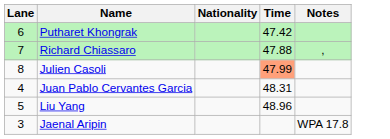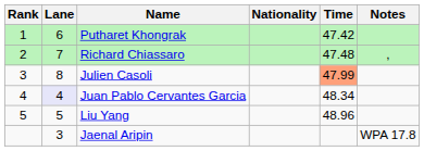 <table class="wikitable sortable" style="text-align:center">
 <tr>
+<th>Rank</th>
 <th>Lane</th>
 <th>Name</th>
 <th>Nationality</th>
 <th>Time</th>
 <th>Notes</th>
 </tr>
 <tr bgcolor=bbf3bb>
+<td>1</td>
 <td>6</td>
 <td align="left"><a href='#'>Putharet Khongrak</a></td>
 <td align="left"></td>
 <td>47.42</td>
 <td></td>
 </tr>
 <tr bgcolor=bbf3bb>
+<td>2</td>
 <td>7</td>
 <td align="left"><a href='#'>Richard Chiassaro</a></td>
 <td align="left"></td>
-<td>47.88</td>
+<td>47.48</td>
 <td>, </td>
 </tr>
 <tr>
+<td>3</td>
 <td>8</td>
 <td align="left"><a href='#'>Julien Casoli</a></td>
 <td align="left"></td>
 <td style="background: lightsalmon;">47.99</td>
 <td></td>
 </tr>
 <tr>
 <td>4</td>
+<td style="background: lavender;">4</td>
 <td align="left"><a href='#'>Juan Pablo Cervantes Garcia</a></td>
 <td align="left"></td>
-<td>48.31</td>
+<td>48.34</td>
 <td></td>
 </tr>
 <tr>
+<td>5</td>
 <td>5</td>
 <td align="left"><a href='#'>Liu Yang</a></td>
 <td align="left"></td>
 <td>48.96</td>
 <td></td>
 </tr>
 <tr>
+<td></td>
 <td>3</td>
 <td align="left"><a href='#'>Jaenal Aripin</a></td>
 <td align="left"></td>
 <td></td>
 <td>WPA 17.8</td>
 </tr>
 </table>
